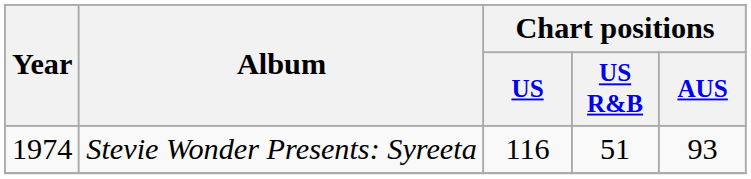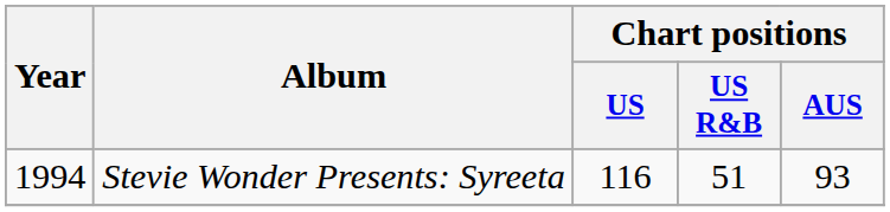 <table class="wikitable" style="text-align:center;">
 <tr>
 <th rowspan="2">Year</th>
 <th rowspan="2">Album</th>
 <th colspan="3">Chart positions</th>
 </tr>
 <tr style="font-size:smaller;">
 <th width="40"><a href='#'>US</a></th>
 <th width="40"><a href='#'>US<br>R&B</a></th>
 <th width="40"><a href='#'>AUS</a></th>
 </tr>
 <tr>
-<td rowspan="1">1974</td>
+<td rowspan="1">1994</td>
 <td align="left"><em>Stevie Wonder Presents: Syreeta</em></td>
 <td>116</td>
 <td>51</td>
 <td>93</td>
 </tr>
 <tr>
 </tr>
 </table>
